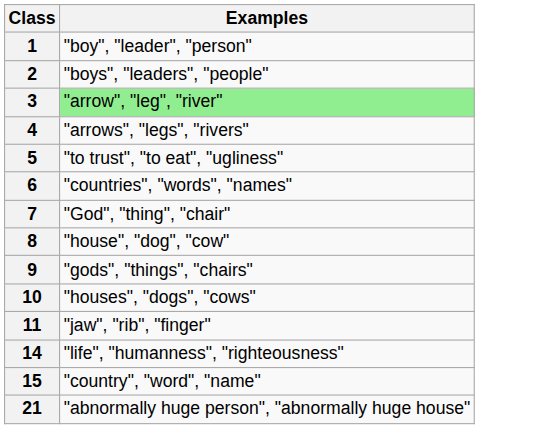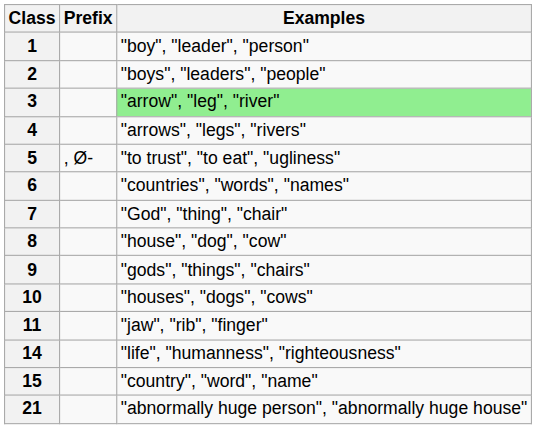 <table class="wikitable">
 <tr>
 <th>Class</th>
+<th>Prefix</th>
 <th>Examples</th>
 </tr>
 <tr>
 <th>1</th>
+<td></td>
 <td> "boy",  "leader",  "person"</td>
 </tr>
 <tr>
 <th>2</th>
+<td></td>
 <td> "boys",  "leaders",  "people"</td>
 </tr>
 <tr>
 <th>3</th>
+<td></td>
 <td style="background: lightgreen;"> "arrow",  "leg",  "river"</td>
 </tr>
 <tr>
 <th>4</th>
+<td></td>
 <td> "arrows",  "legs",  "rivers"</td>
 </tr>
 <tr>
 <th>5</th>
+<td>, Ø-</td>
 <td> "to trust",  "to eat",  "ugliness"</td>
 </tr>
 <tr>
 <th>6</th>
+<td></td>
 <td> "countries",  "words",  "names"</td>
 </tr>
 <tr>
 <th>7</th>
+<td></td>
 <td> "God",  "thing",  "chair"</td>
 </tr>
 <tr>
 <th>8</th>
+<td></td>
 <td> "house",  "dog",  "cow"</td>
 </tr>
 <tr>
 <th>9</th>
+<td></td>
 <td> "gods",  "things",  "chairs"</td>
 </tr>
 <tr>
 <th>10</th>
+<td></td>
 <td> "houses",  "dogs",  "cows"</td>
 </tr>
 <tr>
 <th>11</th>
+<td></td>
 <td> "jaw",  "rib",  "finger"</td>
 </tr>
 <tr>
 <th>14</th>
+<td></td>
 <td> "life",  "humanness",  "righteousness"</td>
 </tr>
 <tr>
 <th>15</th>
+<td></td>
 <td> "country",  "word",  "name"</td>
 </tr>
 <tr>
 <th>21</th>
+<td></td>
 <td> "abnormally huge person",  "abnormally huge house"</td>
 </tr>
 </table>
